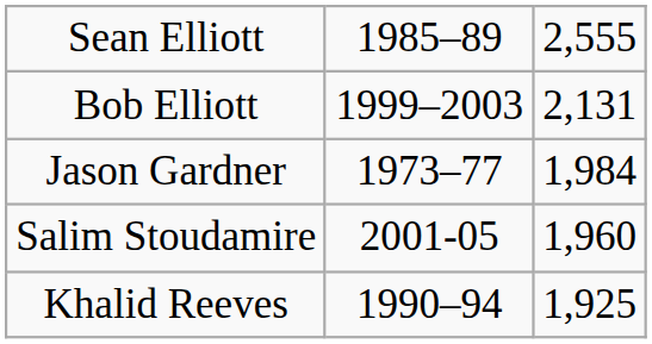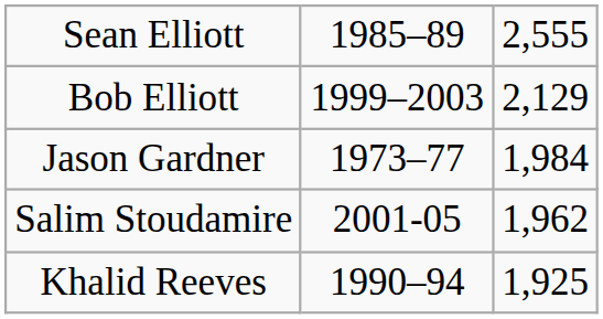 <table class="wikitable" style="text-align: center;">
 <tr>
 <td>Sean Elliott</td>
 <td>1985–89</td>
 <td>2,555</td>
 </tr>
 <tr>
 <td>Bob Elliott</td>
 <td>1999–2003</td>
-<td>2,131</td>
+<td>2,129</td>
 </tr>
 <tr>
 <td>Jason Gardner</td>
 <td>1973–77</td>
 <td>1,984</td>
 </tr>
 <tr>
 <td>Salim Stoudamire</td>
 <td>2001-05</td>
-<td>1,960</td>
+<td>1,962</td>
 </tr>
 <tr>
 <td>Khalid Reeves</td>
 <td>1990–94</td>
 <td>1,925</td>
 </tr>
 </table>
